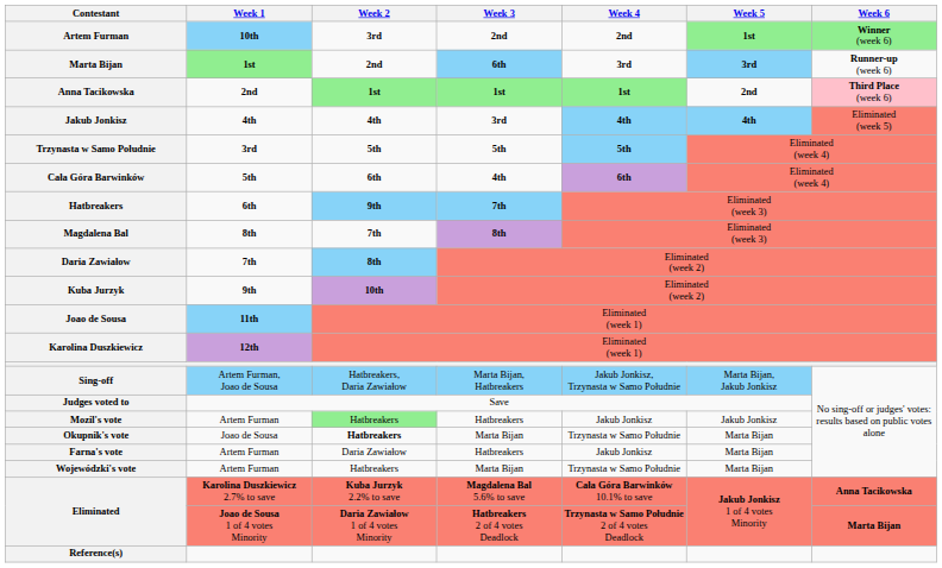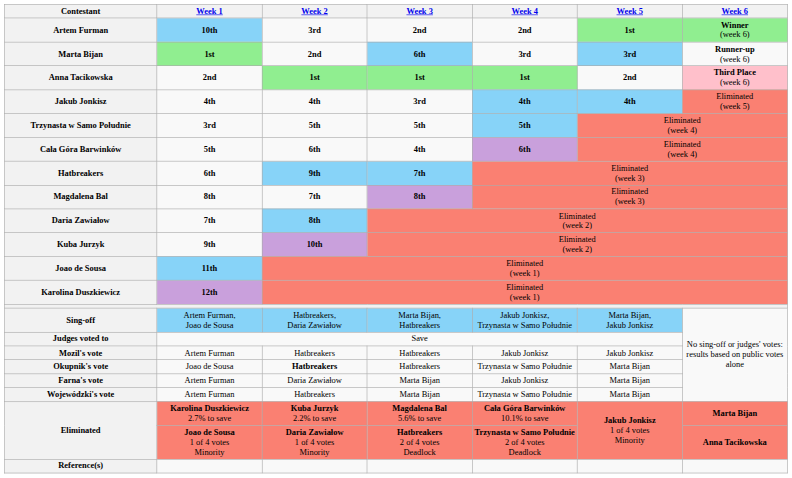 <table class="wikitable" style="text-align:center; font-size:85%; width:100%">
 <tr>
 <th style="width:19.5%" scope="col">Contestant</th>
 <th style="width:12em"><a href='#'>Week 1</a></th>
 <th style="width:12em"><a href='#'>Week 2</a></th>
 <th style="width:12em"><a href='#'>Week 3</a></th>
 <th style="width:12em"><a href='#'>Week 4</a></th>
 <th style="width:12em"><a href='#'>Week 5</a></th>
 <th style="width:12em"><a href='#'>Week 6</a></th>
 </tr>
 <tr>
 <th scope="row">Artem Furman</th>
 <td style="background:#87D3F8"><strong>10th</strong></td>
 <td><strong>3rd</strong></td>
 <td><strong>2nd</strong></td>
 <td><strong>2nd</strong></td>
 <td style="background:lightgreen"><strong>1st</strong></td>
 <td style="background:lightgreen"><strong>Winner</strong> <br>(week 6)</td>
 </tr>
 <tr>
 <th scope="row">Marta Bijan</th>
 <td style="background:lightgreen"><strong>1st</strong></td>
 <td><strong>2nd</strong></td>
 <td style="background:#87D3F8;"><strong>6th</strong></td>
 <td><strong>3rd</strong></td>
 <td style="background:#87D3F8"><strong>3rd</strong></td>
 <td><strong>Runner-up</strong> <br>(week 6)</td>
 </tr>
 <tr>
 <th scope="row">Anna Tacikowska</th>
 <td><strong>2nd</strong></td>
 <td style="background:lightgreen"><strong>1st</strong></td>
 <td style="background:lightgreen"><strong>1st</strong></td>
 <td style="background:lightgreen"><strong>1st</strong></td>
 <td><strong>2nd</strong></td>
 <td style="background:pink"><strong>Third Place</strong> <br>(week 6)</td>
 </tr>
 <tr>
 <th scope="row">Jakub Jonkisz</th>
 <td><strong>4th</strong></td>
 <td><strong>4th</strong></td>
 <td><strong>3rd</strong></td>
 <td style="background:#87D3F8;"><strong>4th</strong></td>
 <td style="background:#87D3F8;"><strong>4th</strong></td>
 <td colspan="3" style=background:salmon>Eliminated<br>(week 5)</td>
 </tr>
 <tr>
 <th scope="row">Trzynasta w Samo Południe</th>
 <td><strong>3rd</strong></td>
 <td><strong>5th</strong></td>
 <td><strong>5th</strong></td>
 <td style="background:#87D3F8"><strong>5th</strong></td>
 <td colspan="3" style=background:salmon>Eliminated<br>(week 4)</td>
 </tr>
 <tr>
 <th scope="row">Cała Góra Barwinków</th>
 <td><strong>5th</strong></td>
 <td><strong>6th</strong></td>
 <td><strong>4th</strong></td>
 <td style="background:#C9A0DC"><strong>6th</strong></td>
 <td colspan="3" style=background:salmon>Eliminated<br>(week 4)</td>
 </tr>
 <tr>
 <th scope="row">Hatbreakers</th>
 <td><strong>6th</strong></td>
 <td style="background:#87D3F8"><strong>9th</strong></td>
 <td style="background:#87D3F8"><strong>7th</strong></td>
 <td colspan="4" style=background:salmon>Eliminated<br>(week 3)</td>
 </tr>
 <tr>
 <th scope="row">Magdalena Bal</th>
 <td><strong>8th</strong></td>
 <td><strong>7th</strong></td>
 <td style="background:#C9A0DC;"><strong>8th</strong></td>
 <td colspan="4" style=background:salmon>Eliminated<br>(week 3)</td>
 </tr>
 <tr>
 <th scope="row">Daria Zawiałow</th>
 <td><strong>7th</strong></td>
 <td style="background:#87D3F8"><strong>8th</strong></td>
 <td colspan="5" style=background:salmon>Eliminated<br>(week 2)</td>
 </tr>
 <tr>
 <th scope="row">Kuba Jurzyk</th>
 <td><strong>9th</strong></td>
 <td style="background:#C9A0DC;"><strong>10th</strong></td>
 <td colspan="5" style=background:salmon>Eliminated<br>(week 2)</td>
 </tr>
 <tr>
 <th scope="row">Joao de Sousa</th>
 <td style="background:#87D3F8"><strong>11th</strong></td>
 <td colspan="6" style=background:salmon>Eliminated<br>(week 1)</td>
 </tr>
 <tr>
 <th scope="row">Karolina Duszkiewicz</th>
 <td style="background:#C9A0DC;"><strong>12th</strong></td>
 <td colspan="6" style=background:salmon>Eliminated<br>(week 1)</td>
 </tr>
 <tr>
 <th colspan="7"></th>
 </tr>
 <tr>
 <th scope="row">Sing-off</th>
 <td style="background:#87D3F8">Artem Furman,<br>Joao de Sousa</td>
 <td style="background:#87D3F8">Hatbreakers,<br>Daria Zawiałow</td>
 <td style="background:#87D3F8">Marta Bijan,<br>Hatbreakers</td>
 <td style="background:#87D3F8">Jakub Jonkisz,<br>Trzynasta w Samo Południe</td>
 <td style="background:#87D3F8">Marta Bijan,<br>Jakub Jonkisz</td>
 <td rowspan=6 colspan=1>No sing-off or judges' votes: results based on public votes alone</td>
 </tr>
 <tr>
 <th scope="row">Judges voted to</th>
 <td colspan="5">Save</td>
 </tr>
 <tr>
 <th>Mozil's vote</th>
 <td>Artem Furman</td>
-<td style="background: lightgreen;">Hatbreakers</td>
+<td>Hatbreakers</td>
 <td>Hatbreakers</td>
 <td>Jakub Jonkisz</td>
 <td>Jakub Jonkisz</td>
 </tr>
 <tr>
 <th>Okupnik's vote</th>
 <td>Joao de Sousa</td>
 <td><strong>Hatbreakers</strong></td>
-<td>Marta Bijan</td>
+<td>Hatbreakers</td>
 <td>Trzynasta w Samo Południe</td>
 <td>Marta Bijan</td>
 </tr>
 <tr>
 <th>Farna's vote</th>
 <td>Artem Furman</td>
 <td>Daria Zawiałow</td>
-<td>Hatbreakers</td>
+<td>Marta Bijan</td>
 <td>Jakub Jonkisz</td>
 <td>Marta Bijan</td>
 </tr>
 <tr>
 <th>Wojewódzki's vote</th>
 <td>Artem Furman</td>
 <td>Hatbreakers</td>
 <td>Marta Bijan</td>
 <td>Trzynasta w Samo Południe</td>
 <td>Marta Bijan</td>
 </tr>
 <tr>
 <th scope="row" rowspan=2>Eliminated</th>
 <td style="background:salmon;"><strong>Karolina Duszkiewicz</strong><br>2.7% to save</td>
 <td style="background:salmon;"><strong>Kuba Jurzyk</strong><br>2.2% to save</td>
 <td style="background:salmon;"><strong>Magdalena Bal</strong><br>5.6% to save</td>
 <td style="background:salmon;"><strong>Cała Góra Barwinków</strong><br>10.1% to save</td>
 <td style="background:salmon;" rowspan=2><strong>Jakub Jonkisz</strong><br>1 of 4 votes<br>Minority</td>
-<td style="background:salmon;"><strong>Anna Tacikowska</strong></td>
+<td style="background:salmon;"><strong>Marta Bijan</strong></td>
 </tr>
 <tr>
 <td style="background:salmon;"><strong>Joao de Sousa</strong><br>1 of 4 votes<br>Minority</td>
 <td style="background:salmon;"><strong>Daria Zawiałow</strong><br>1 of 4 votes<br>Minority</td>
 <td style="background:salmon;"><strong>Hatbreakers</strong><br>2 of 4 votes<br>Deadlock</td>
 <td style="background:salmon;"><strong>Trzynasta w Samo Południe</strong><br>2 of 4 votes<br>Deadlock</td>
-<td style="background:salmon;"><strong>Marta Bijan</strong></td>
+<td style="background:salmon;"><strong>Anna Tacikowska</strong></td>
 </tr>
 <tr>
 <th scope="row">Reference(s)</th>
 <td></td>
 <td></td>
 <td></td>
 <td></td>
 <td></td>
 <td></td>
 </tr>
 </table>
